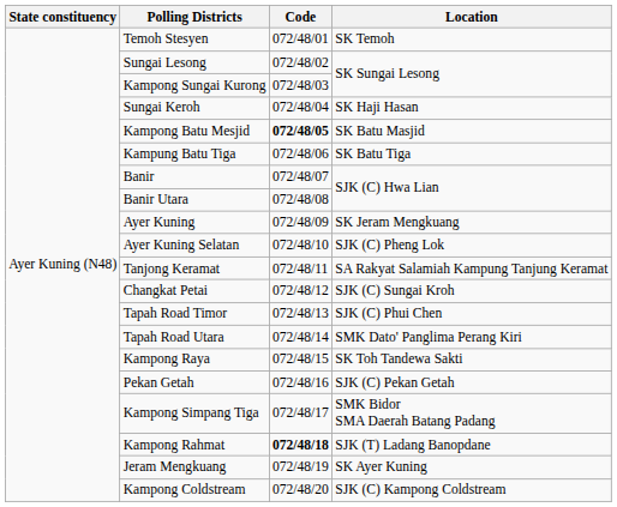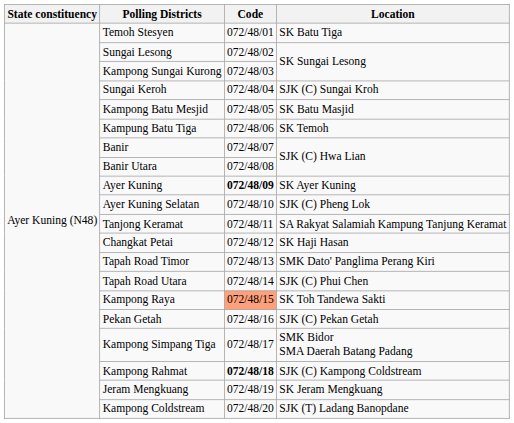 <table class="wikitable sortable mw-collapsible" style="white-space:nowrap;font-size:85%">
 <tr>
 <th>State constituency</th>
 <th>Polling Districts</th>
 <th>Code</th>
 <th>Location</th>
 </tr>
 <tr>
 <td rowspan="20">Ayer Kuning (N48)</td>
 <td>Temoh Stesyen</td>
 <td>072/48/01</td>
-<td>SK Temoh</td>
+<td>SK Batu Tiga</td>
 </tr>
 <tr>
 <td>Sungai Lesong</td>
 <td>072/48/02</td>
 <td rowspan=2>SK Sungai Lesong</td>
 </tr>
 <tr>
 <td>Kampong Sungai Kurong</td>
 <td>072/48/03</td>
 </tr>
 <tr>
 <td>Sungai Keroh</td>
 <td>072/48/04</td>
-<td>SK Haji Hasan</td>
+<td>SJK (C) Sungai Kroh</td>
 </tr>
 <tr>
 <td>Kampong Batu Mesjid</td>
-<td><strong>072/48/05</strong></td>
+<td>072/48/05</td>
 <td>SK Batu Masjid</td>
 </tr>
 <tr>
 <td>Kampung Batu Tiga</td>
 <td>072/48/06</td>
-<td>SK Batu Tiga</td>
+<td>SK Temoh</td>
 </tr>
 <tr>
 <td>Banir</td>
 <td>072/48/07</td>
 <td rowspan=2>SJK (C) Hwa Lian</td>
 </tr>
 <tr>
 <td>Banir Utara</td>
 <td>072/48/08</td>
 </tr>
 <tr>
 <td>Ayer Kuning</td>
-<td>072/48/09</td>
-<td>SK Jeram Mengkuang</td>
+<td><strong>072/48/09</strong></td>
+<td>SK Ayer Kuning</td>
 </tr>
 <tr>
 <td>Ayer Kuning Selatan</td>
 <td>072/48/10</td>
 <td>SJK (C) Pheng Lok</td>
 </tr>
 <tr>
 <td>Tanjong Keramat</td>
 <td>072/48/11</td>
 <td>SA Rakyat Salamiah Kampung Tanjung Keramat</td>
 </tr>
 <tr>
 <td>Changkat Petai</td>
 <td>072/48/12</td>
-<td>SJK (C) Sungai Kroh</td>
+<td>SK Haji Hasan</td>
 </tr>
 <tr>
 <td>Tapah Road Timor</td>
 <td>072/48/13</td>
-<td>SJK (C) Phui Chen</td>
+<td>SMK Dato' Panglima Perang Kiri</td>
 </tr>
 <tr>
 <td>Tapah Road Utara</td>
 <td>072/48/14</td>
-<td>SMK Dato' Panglima Perang Kiri</td>
+<td>SJK (C) Phui Chen</td>
 </tr>
 <tr>
 <td>Kampong Raya</td>
-<td>072/48/15</td>
+<td style="background: lightsalmon;">072/48/15</td>
 <td>SK Toh Tandewa Sakti</td>
 </tr>
 <tr>
 <td>Pekan Getah</td>
 <td>072/48/16</td>
 <td>SJK (C) Pekan Getah</td>
 </tr>
 <tr>
 <td>Kampong Simpang Tiga</td>
 <td>072/48/17</td>
 <td>SMK Bidor<br>SMA Daerah Batang Padang</td>
 </tr>
 <tr>
 <td>Kampong Rahmat</td>
 <td><strong>072/48/18</strong></td>
-<td>SJK (T) Ladang Banopdane</td>
+<td>SJK (C) Kampong Coldstream</td>
 </tr>
 <tr>
 <td>Jeram Mengkuang</td>
 <td>072/48/19</td>
-<td>SK Ayer Kuning</td>
+<td>SK Jeram Mengkuang</td>
 </tr>
 <tr>
 <td>Kampong Coldstream</td>
 <td>072/48/20</td>
-<td>SJK (C) Kampong Coldstream</td>
+<td>SJK (T) Ladang Banopdane</td>
 </tr>
 </table>
